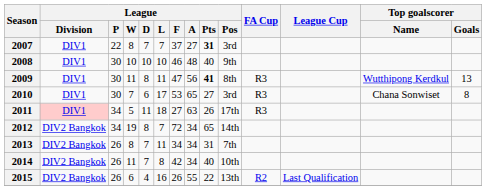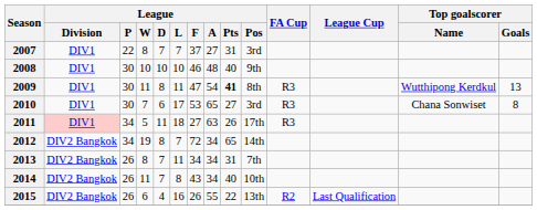 <table class="wikitable" style="text-align: center">
 <tr>
 <th rowspan=2>Season</th>
 <th colspan=9>League</th>
 <th rowspan=2><a href='#'>FA Cup</a></th>
 <th rowspan=2><a href='#'>League Cup</a></th>
 <th colspan=2>Top goalscorer</th>
 </tr>
 <tr>
 <th>Division</th>
 <th>P</th>
 <th>W</th>
 <th>D</th>
 <th>L</th>
 <th>F</th>
 <th>A</th>
 <th>Pts</th>
 <th>Pos</th>
 <th>Name</th>
 <th>Goals</th>
 </tr>
 <tr>
 <th>2007</th>
 <td><a href='#'>DIV1</a></td>
 <td>22</td>
 <td>8</td>
 <td>7</td>
 <td>7</td>
 <td>37</td>
 <td>27</td>
-<td><strong>31</strong></td>
+<td>31</td>
 <td>3rd</td>
 <td></td>
 <td></td>
 <td></td>
 <td></td>
 </tr>
 <tr>
 <th>2008</th>
 <td><a href='#'>DIV1</a></td>
 <td>30</td>
 <td>10</td>
 <td>10</td>
 <td>10</td>
 <td>46</td>
 <td>48</td>
 <td>40</td>
 <td>9th</td>
 <td></td>
 <td></td>
 <td></td>
 <td></td>
 </tr>
 <tr>
 <th>2009</th>
 <td><a href='#'>DIV1</a></td>
 <td>30</td>
 <td>11</td>
 <td>8</td>
 <td>11</td>
 <td>47</td>
-<td>56</td>
+<td>54</td>
 <td><strong>41</strong></td>
 <td>8th</td>
 <td>R3</td>
 <td></td>
 <td><a href='#'>Wutthipong Kerdkul</a></td>
 <td>13</td>
 </tr>
 <tr>
 <th>2010</th>
 <td><a href='#'>DIV1</a></td>
 <td>30</td>
 <td>7</td>
 <td>6</td>
 <td>17</td>
 <td>53</td>
 <td>65</td>
 <td>27</td>
 <td>3rd</td>
 <td>R3</td>
 <td></td>
 <td>Chana Sonwiset</td>
 <td>8</td>
 </tr>
 <tr>
 <th>2011</th>
 <td bgcolor="#FFCCCC"><a href='#'>DIV1</a></td>
 <td>34</td>
 <td>5</td>
 <td>11</td>
 <td>18</td>
 <td>27</td>
 <td>63</td>
 <td>26</td>
 <td>17th</td>
 <td>R3</td>
 <td></td>
 <td></td>
 <td></td>
 </tr>
 <tr>
 <th>2012</th>
 <td><a href='#'>DIV2 Bangkok</a></td>
 <td>34</td>
 <td>19</td>
 <td>8</td>
 <td>7</td>
 <td>72</td>
 <td>34</td>
 <td>65</td>
 <td>14th</td>
 <td></td>
 <td></td>
 <td></td>
 <td></td>
 </tr>
 <tr>
 <th>2013</th>
 <td><a href='#'>DIV2 Bangkok</a></td>
 <td>26</td>
 <td>8</td>
 <td>7</td>
 <td>11</td>
 <td>34</td>
 <td>34</td>
 <td>31</td>
 <td>7th</td>
 <td></td>
 <td></td>
 <td></td>
 <td></td>
 </tr>
 <tr>
 <th>2014</th>
 <td><a href='#'>DIV2 Bangkok</a></td>
 <td>26</td>
 <td>11</td>
 <td>7</td>
 <td>8</td>
-<td>42</td>
+<td>43</td>
 <td>34</td>
 <td>40</td>
 <td>10th</td>
 <td></td>
 <td></td>
 <td></td>
 <td></td>
 </tr>
 <tr>
 <th>2015</th>
 <td><a href='#'>DIV2 Bangkok</a></td>
 <td>26</td>
 <td>6</td>
 <td>4</td>
 <td>16</td>
 <td>26</td>
 <td>55</td>
 <td>22</td>
 <td>13th</td>
 <td><a href='#'>R2</a></td>
 <td><a href='#'>Last Qualification</a></td>
 <td></td>
 <td></td>
 </tr>
 <tr>
 </tr>
 </table>
